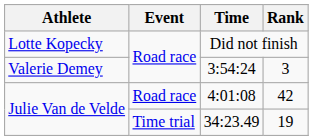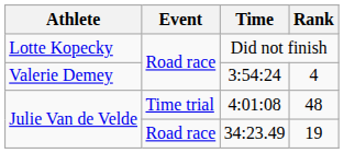 <table class="wikitable" style="font-size:90%">
 <tr>
 <th>Athlete</th>
 <th>Event</th>
 <th>Time</th>
 <th>Rank</th>
 </tr>
 <tr align=center>
 <td align=left><a href='#'>Lotte Kopecky</a></td>
 <td align=left rowspan=2><a href='#'>Road race</a></td>
 <td colspan=2>Did not finish</td>
 </tr>
 <tr align=center>
 <td align=left><a href='#'>Valerie Demey</a></td>
 <td>3:54:24</td>
-<td>3</td>
+<td>4</td>
 </tr>
 <tr align=center>
 <td align=left rowspan=2><a href='#'>Julie Van de Velde</a></td>
-<td align=left><a href='#'>Road race</a></td>
+<td align=left><a href='#'>Time trial</a></td>
 <td>4:01:08</td>
-<td>42</td>
+<td>48</td>
 </tr>
 <tr align=center>
-<td align=left><a href='#'>Time trial</a></td>
+<td align=left><a href='#'>Road race</a></td>
 <td>34:23.49</td>
 <td>19</td>
 </tr>
 </table>
